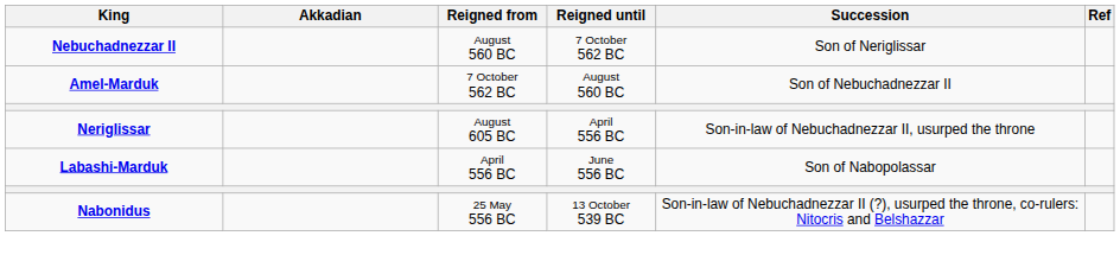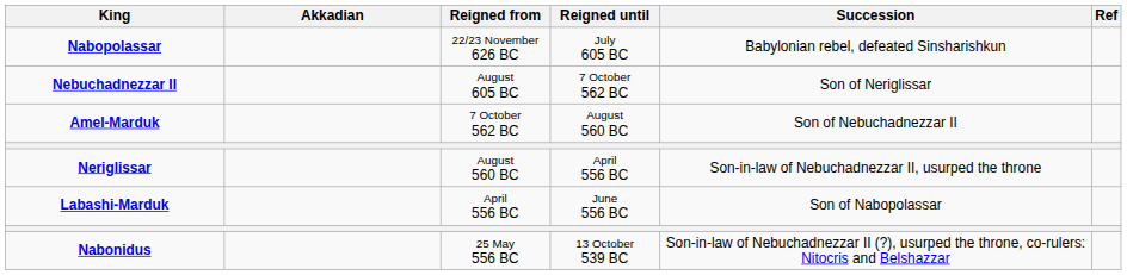 <table class="wikitable" style="width:100%; text-align:center;">
 <tr>
 <th width="20%">King</th>
 <th width="20%">Akkadian</th>
 <th width="10%">Reigned from</th>
 <th width="10%">Reigned until</th>
 <th width="40%">Succession</th>
 <th width="10%">Ref</th>
 </tr>
 <tr>
+<td><strong><a href='#'>Nabopolassar</a></strong></td>
+<td><br><small></small></td>
+<td><small>22/23 November</small><br>626 BC</td>
+<td><small>July</small><br>605 BC</td>
+<td>Babylonian rebel, defeated Sinsharishkun</td>
+<td></td>
+</tr>
+<tr>
 <td><strong><a href='#'>Nebuchadnezzar II</a></strong></td>
 <td><br><small></small></td>
-<td><small>August</small><br>560 BC</td>
+<td><small>August</small><br>605 BC</td>
 <td><small>7 October</small><br>562 BC</td>
 <td>Son of Neriglissar</td>
 <td></td>
 </tr>
 <tr>
 <td><strong><a href='#'>Amel-Marduk</a></strong></td>
 <td><br><small></small></td>
 <td><small>7 October</small><br>562 BC</td>
 <td><small>August</small><br>560 BC</td>
 <td>Son of Nebuchadnezzar II</td>
 <td></td>
 </tr>
 <tr>
 <th colspan="6"></th>
 </tr>
 <tr>
 <td><strong><a href='#'>Neriglissar</a></strong></td>
 <td><br><small></small></td>
-<td><small>August</small><br>605 BC</td>
+<td><small>August</small><br>560 BC</td>
 <td><small>April</small><br>556 BC</td>
 <td>Son-in-law of Nebuchadnezzar II, usurped the throne</td>
 <td></td>
 </tr>
 <tr>
 <td><strong><a href='#'>Labashi-Marduk</a></strong></td>
 <td><br><small></small></td>
 <td><small>April</small><br>556 BC</td>
 <td><small>June</small><br>556 BC</td>
 <td>Son of Nabopolassar</td>
 <td></td>
 </tr>
 <tr>
 <th colspan="6"></th>
 </tr>
 <tr>
 <td><strong><a href='#'>Nabonidus</a></strong></td>
 <td><br><small></small></td>
 <td><small>25 May</small><br>556 BC</td>
 <td><small>13 October</small><br>539 BC</td>
 <td>Son-in-law of Nebuchadnezzar II (?), usurped the throne, co-rulers: <a href='#'>Nitocris</a> and <a href='#'>Belshazzar</a></td>
 <td></td>
 </tr>
 </table>
